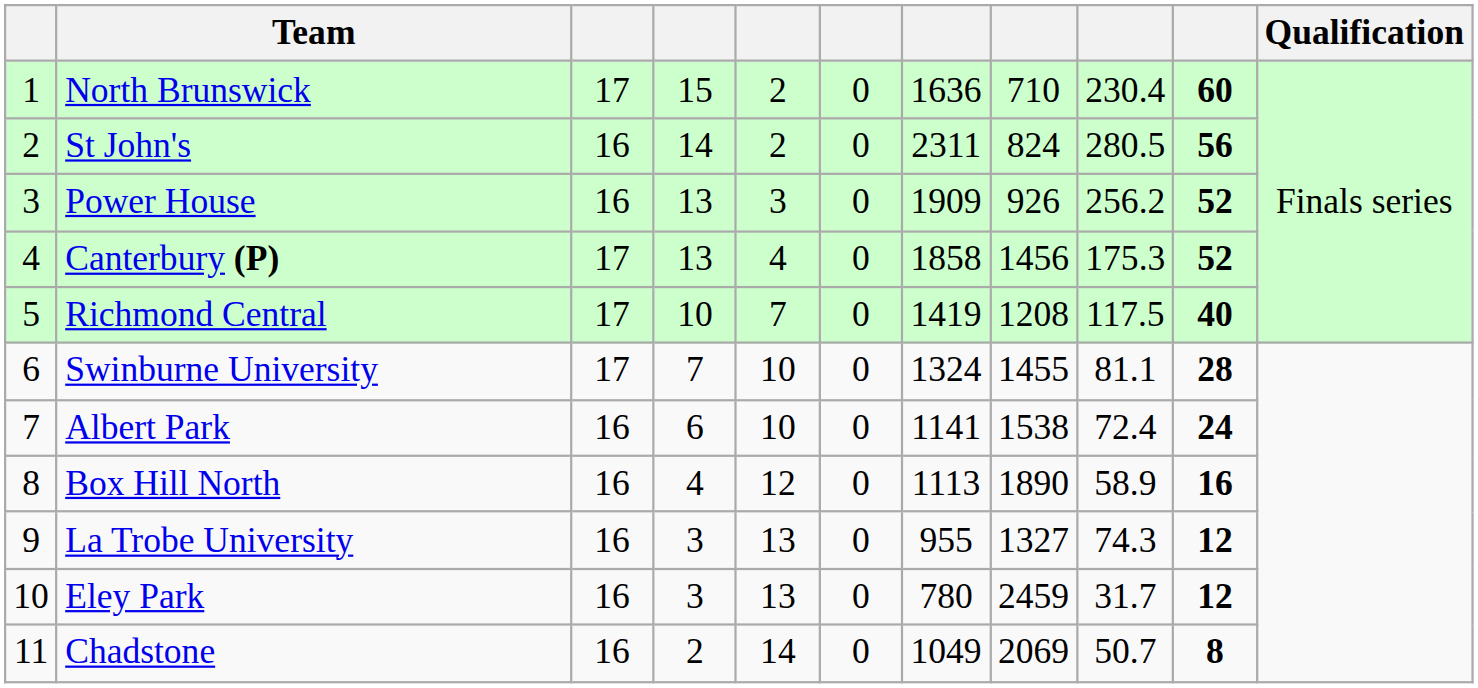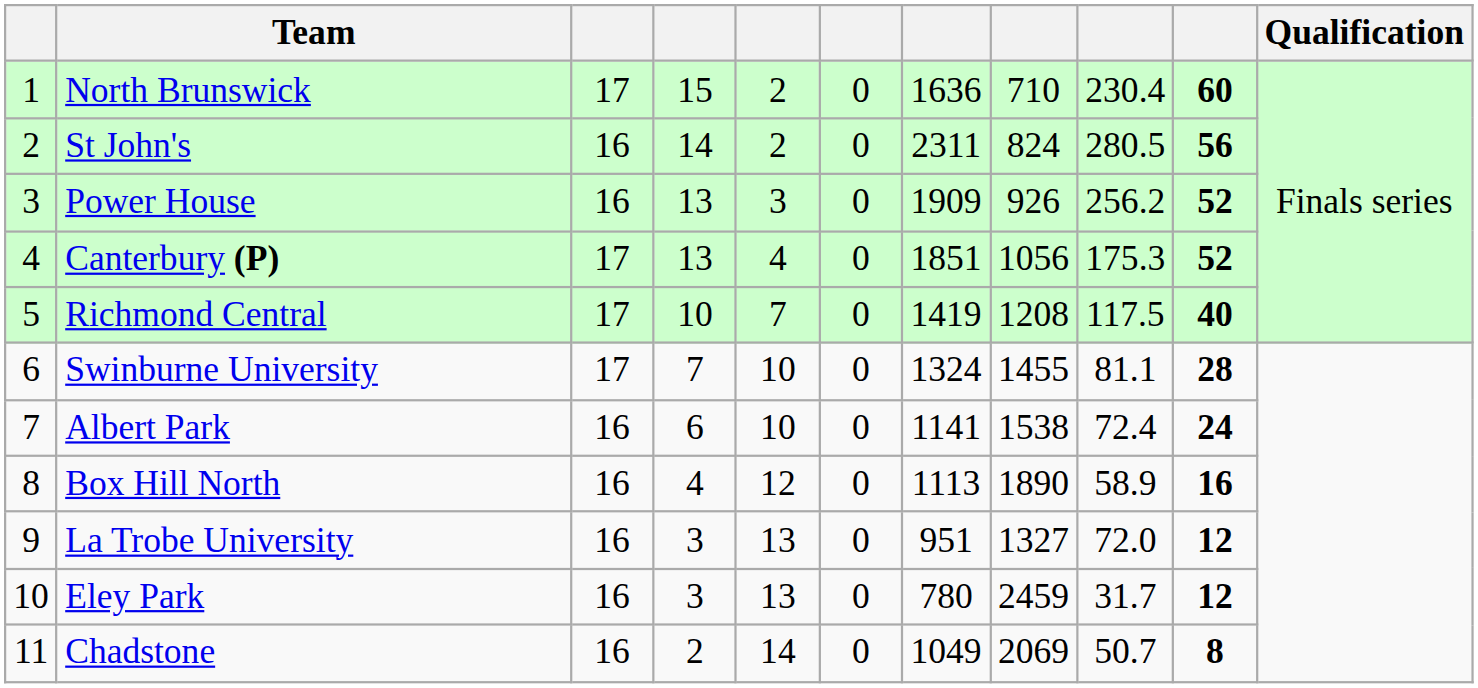 <table class="wikitable" style="text-align:center; margin-bottom:0">
 <tr>
 <th style="width:10px"></th>
 <th style="width:35%;">Team</th>
 <th style="width:30px;"></th>
 <th style="width:30px;"></th>
 <th style="width:30px;"></th>
 <th style="width:30px;"></th>
 <th style="width:30px;"></th>
 <th style="width:30px;"></th>
 <th style="width:30px;"></th>
 <th style="width:30px;"></th>
 <th>Qualification</th>
 </tr>
 <tr style="background:#ccffcc;">
 <td>1</td>
 <td style="text-align:left;"><a href='#'>North Brunswick</a></td>
 <td>17</td>
 <td>15</td>
 <td>2</td>
 <td>0</td>
 <td>1636</td>
 <td>710</td>
 <td>230.4</td>
 <td><strong>60</strong></td>
 <td rowspan=5>Finals series</td>
 </tr>
 <tr style="background:#ccffcc;">
 <td>2</td>
 <td style="text-align:left;"><a href='#'>St John's</a></td>
 <td>16</td>
 <td>14</td>
 <td>2</td>
 <td>0</td>
 <td>2311</td>
 <td>824</td>
 <td>280.5</td>
 <td><strong>56</strong></td>
 </tr>
 <tr style="background:#ccffcc;">
 <td>3</td>
 <td style="text-align:left;"><a href='#'>Power House</a></td>
 <td>16</td>
 <td>13</td>
 <td>3</td>
 <td>0</td>
 <td>1909</td>
 <td>926</td>
 <td>256.2</td>
 <td><strong>52</strong></td>
 </tr>
 <tr style="background:#ccffcc;">
 <td>4</td>
 <td style="text-align:left;"><a href='#'>Canterbury</a> <strong>(P)</strong></td>
 <td>17</td>
 <td>13</td>
 <td>4</td>
 <td>0</td>
-<td>1858</td>
-<td>1456</td>
+<td>1851</td>
+<td>1056</td>
 <td>175.3</td>
 <td><strong>52</strong></td>
 </tr>
 <tr style="background:#ccffcc;">
 <td>5</td>
 <td style="text-align:left;"><a href='#'>Richmond Central</a></td>
 <td>17</td>
 <td>10</td>
 <td>7</td>
 <td>0</td>
 <td>1419</td>
 <td>1208</td>
 <td>117.5</td>
 <td><strong>40</strong></td>
 </tr>
 <tr>
 <td>6</td>
 <td style="text-align:left;"><a href='#'>Swinburne University</a></td>
 <td>17</td>
 <td>7</td>
 <td>10</td>
 <td>0</td>
 <td>1324</td>
 <td>1455</td>
 <td>81.1</td>
 <td><strong>28</strong></td>
 </tr>
 <tr>
 <td>7</td>
 <td style="text-align:left;"><a href='#'>Albert Park</a></td>
 <td>16</td>
 <td>6</td>
 <td>10</td>
 <td>0</td>
 <td>1141</td>
 <td>1538</td>
 <td>72.4</td>
 <td><strong>24</strong></td>
 </tr>
 <tr>
 <td>8</td>
 <td style="text-align:left;"><a href='#'>Box Hill North</a></td>
 <td>16</td>
 <td>4</td>
 <td>12</td>
 <td>0</td>
 <td>1113</td>
 <td>1890</td>
 <td>58.9</td>
 <td><strong>16</strong></td>
 </tr>
 <tr>
 <td>9</td>
 <td style="text-align:left;"><a href='#'>La Trobe University</a></td>
 <td>16</td>
 <td>3</td>
 <td>13</td>
 <td>0</td>
-<td>955</td>
+<td>951</td>
 <td>1327</td>
-<td>74.3</td>
+<td>72.0</td>
 <td><strong>12</strong></td>
 </tr>
 <tr>
 <td>10</td>
 <td style="text-align:left;"><a href='#'>Eley Park</a></td>
 <td>16</td>
 <td>3</td>
 <td>13</td>
 <td>0</td>
 <td>780</td>
 <td>2459</td>
 <td>31.7</td>
 <td><strong>12</strong></td>
 </tr>
 <tr>
 <td>11</td>
 <td style="text-align:left;"><a href='#'>Chadstone</a></td>
 <td>16</td>
 <td>2</td>
 <td>14</td>
 <td>0</td>
 <td>1049</td>
 <td>2069</td>
 <td>50.7</td>
 <td><strong>8</strong></td>
 </tr>
 </table>
